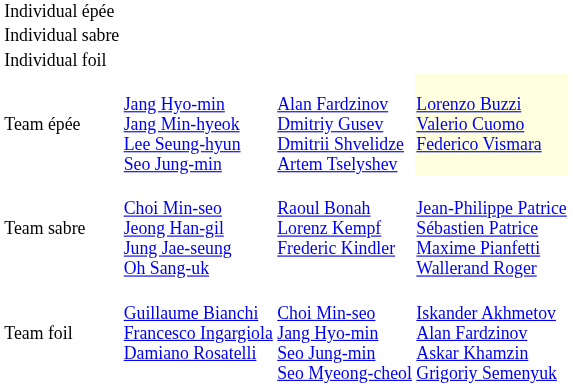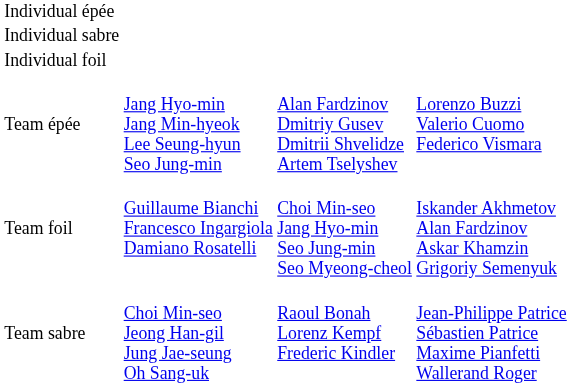 <table>
 <tr>
 <td rowspan=2>Individual épée<br></td>
 <td rowspan=2></td>
 <td rowspan=2></td>
 <td></td>
 </tr>
 <tr>
 <td></td>
 </tr>
 <tr>
 <td rowspan=2>Individual sabre<br></td>
 <td rowspan=2></td>
 <td rowspan=2></td>
 <td></td>
 </tr>
 <tr>
 <td></td>
 </tr>
 <tr>
 <td rowspan=2>Individual foil<br></td>
 <td rowspan=2></td>
 <td rowspan=2></td>
 <td></td>
 </tr>
 <tr>
 <td></td>
 </tr>
 <tr>
 <td>Team épée<br></td>
 <td><br><a href='#'>Jang Hyo-min</a><br><a href='#'>Jang Min-hyeok</a><br><a href='#'>Lee Seung-hyun</a><br><a href='#'>Seo Jung-min</a></td>
 <td><br><a href='#'>Alan Fardzinov</a><br><a href='#'>Dmitriy Gusev</a><br><a href='#'>Dmitrii Shvelidze</a><br><a href='#'>Artem Tselyshev</a></td>
-<td valign=top style="background: lightyellow;"><br><a href='#'>Lorenzo Buzzi</a><br><a href='#'>Valerio Cuomo</a><br><a href='#'>Federico Vismara</a></td>
+<td valign=top><br><a href='#'>Lorenzo Buzzi</a><br><a href='#'>Valerio Cuomo</a><br><a href='#'>Federico Vismara</a></td>
+</tr>
+<tr>
+<td>Team foil<br></td>
+<td valign=top><br><a href='#'>Guillaume Bianchi</a><br><a href='#'>Francesco Ingargiola</a><br><a href='#'>Damiano Rosatelli</a></td>
+<td valign=top><br><a href='#'>Choi Min-seo</a><br><a href='#'>Jang Hyo-min</a><br><a href='#'>Seo Jung-min</a><br><a href='#'>Seo Myeong-cheol</a></td>
+<td><br><a href='#'>Iskander Akhmetov</a><br><a href='#'>Alan Fardzinov</a><br><a href='#'>Askar Khamzin</a><br><a href='#'>Grigoriy Semenyuk</a></td>
 </tr>
 <tr>
 <td>Team sabre<br></td>
 <td><br><a href='#'>Choi Min-seo</a><br><a href='#'>Jeong Han-gil</a><br><a href='#'>Jung Jae-seung</a><br><a href='#'>Oh Sang-uk</a></td>
 <td valign=top><br><a href='#'>Raoul Bonah</a><br><a href='#'>Lorenz Kempf</a><br><a href='#'>Frederic Kindler</a></td>
 <td><br><a href='#'>Jean-Philippe Patrice</a><br><a href='#'>Sébastien Patrice</a><br><a href='#'>Maxime Pianfetti</a><br><a href='#'>Wallerand Roger</a></td>
 </tr>
-<tr>
-<td>Team foil<br></td>
-<td valign=top><br><a href='#'>Guillaume Bianchi</a><br><a href='#'>Francesco Ingargiola</a><br><a href='#'>Damiano Rosatelli</a></td>
-<td valign=top><br><a href='#'>Choi Min-seo</a><br><a href='#'>Jang Hyo-min</a><br><a href='#'>Seo Jung-min</a><br><a href='#'>Seo Myeong-cheol</a></td>
-<td><br><a href='#'>Iskander Akhmetov</a><br><a href='#'>Alan Fardzinov</a><br><a href='#'>Askar Khamzin</a><br><a href='#'>Grigoriy Semenyuk</a></td>
-</tr>
 </table>
